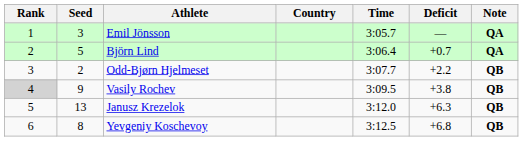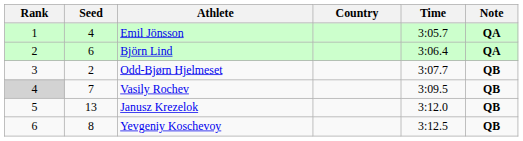 <table class="wikitable sortable" style="text-align:center" width=55%>
 <tr>
 <th>Rank</th>
 <th>Seed</th>
 <th>Athlete</th>
 <th>Country</th>
 <th>Time</th>
-<th>Deficit</th>
 <th>Note</th>
 </tr>
 <tr bgcolor=ccffcc>
 <td>1</td>
-<td>3</td>
+<td>4</td>
 <td align=left><a href='#'>Emil Jönsson</a></td>
 <td align=left></td>
 <td>3:05.7</td>
-<td>—</td>
 <td><strong>QA</strong></td>
 </tr>
 <tr bgcolor=ccffcc>
 <td>2</td>
-<td>5</td>
+<td>6</td>
 <td align=left><a href='#'>Björn Lind</a></td>
 <td align=left></td>
 <td>3:06.4</td>
-<td>+0.7</td>
 <td><strong>QA</strong></td>
 </tr>
 <tr>
 <td>3</td>
 <td>2</td>
 <td align=left><a href='#'>Odd-Bjørn Hjelmeset</a></td>
 <td align=left></td>
 <td>3:07.7</td>
-<td>+2.2</td>
 <td><strong>QB</strong></td>
 </tr>
 <tr>
 <td style="background: lightgrey;">4</td>
-<td>9</td>
+<td>7</td>
 <td align=left><a href='#'>Vasily Rochev</a></td>
 <td align=left></td>
 <td>3:09.5</td>
-<td>+3.8</td>
 <td><strong>QB</strong></td>
 </tr>
 <tr>
 <td>5</td>
 <td>13</td>
 <td align=left><a href='#'>Janusz Krezelok</a></td>
 <td align=left></td>
 <td>3:12.0</td>
-<td>+6.3</td>
 <td><strong>QB</strong></td>
 </tr>
 <tr>
 <td>6</td>
 <td>8</td>
 <td align=left><a href='#'>Yevgeniy Koschevoy</a></td>
 <td align=left></td>
 <td>3:12.5</td>
-<td>+6.8</td>
 <td><strong>QB</strong></td>
 </tr>
 </table>
